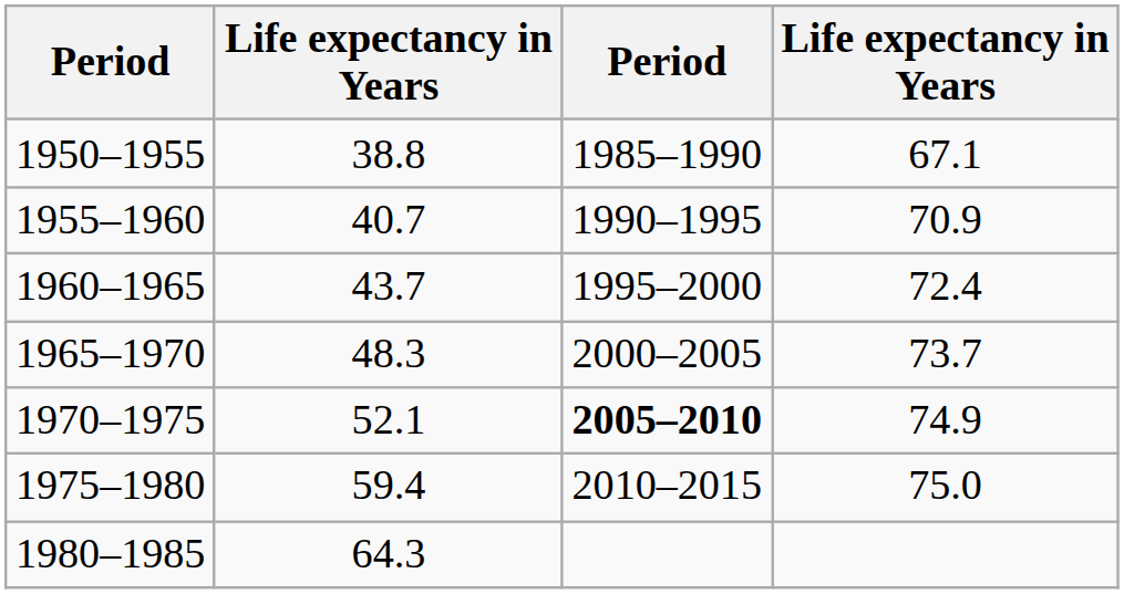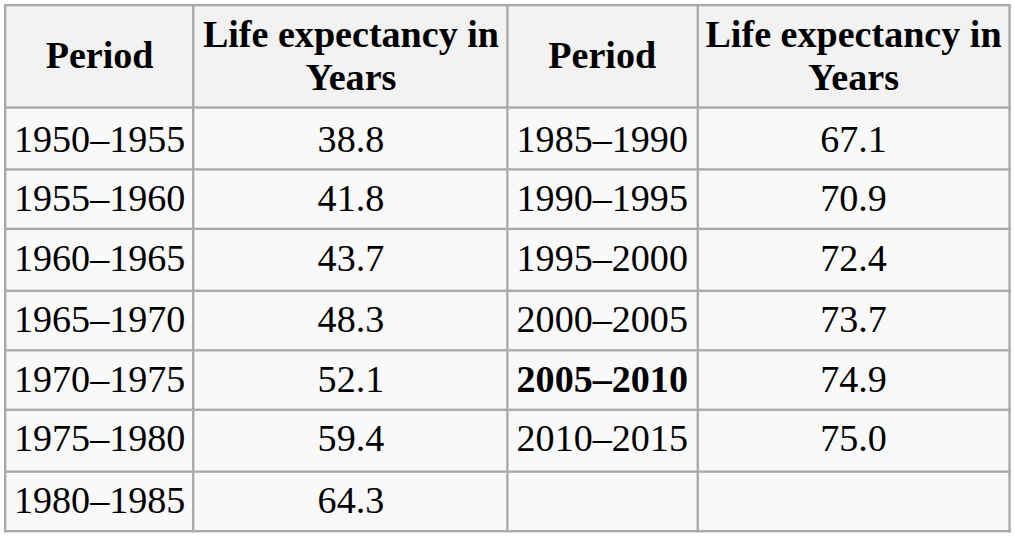 <table class="wikitable" style="text-align:center">
 <tr>
 <th>Period</th>
 <th>Life expectancy in<br>Years</th>
 <th>Period</th>
 <th>Life expectancy in<br>Years</th>
 </tr>
 <tr>
 <td>1950–1955</td>
 <td>38.8</td>
 <td>1985–1990</td>
 <td>67.1</td>
 </tr>
 <tr>
 <td>1955–1960</td>
-<td>40.7</td>
+<td>41.8</td>
 <td>1990–1995</td>
 <td>70.9</td>
 </tr>
 <tr>
 <td>1960–1965</td>
 <td>43.7</td>
 <td>1995–2000</td>
 <td>72.4</td>
 </tr>
 <tr>
 <td>1965–1970</td>
 <td>48.3</td>
 <td>2000–2005</td>
 <td>73.7</td>
 </tr>
 <tr>
 <td>1970–1975</td>
 <td>52.1</td>
 <td><strong>2005–2010</strong></td>
 <td>74.9</td>
 </tr>
 <tr>
 <td>1975–1980</td>
 <td>59.4</td>
 <td>2010–2015</td>
 <td>75.0</td>
 </tr>
 <tr>
 <td>1980–1985</td>
 <td>64.3</td>
 <td></td>
 <td></td>
 </tr>
 </table>
